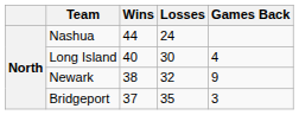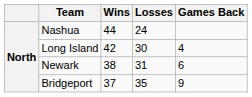 <table class="wikitable">
 <tr>
 <th></th>
 <th>Team</th>
 <th>Wins</th>
 <th>Losses</th>
 <th>Games Back</th>
 </tr>
 <tr>
 <th rowspan="4">North</th>
 <td>Nashua</td>
 <td>44</td>
 <td>24</td>
 <td> </td>
 </tr>
 <tr>
 <td>Long Island</td>
-<td>40</td>
+<td>42</td>
 <td>30</td>
 <td>4</td>
 </tr>
 <tr>
 <td>Newark</td>
 <td>38</td>
-<td>32</td>
-<td>9</td>
+<td>31</td>
+<td>6</td>
 </tr>
 <tr>
 <td>Bridgeport</td>
 <td>37</td>
 <td>35</td>
-<td>3</td>
+<td>9</td>
 </tr>
 </table>
